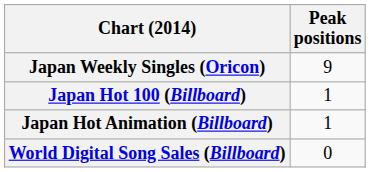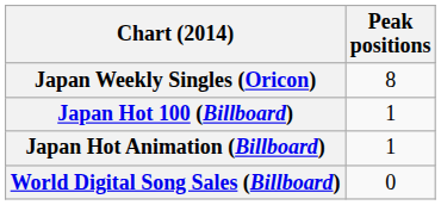 <table class="wikitable sortable plainrowheaders" style="text-align:center;">
 <tr>
 <th scope="col">Chart (2014)</th>
 <th scope="col">Peak<br>positions</th>
 </tr>
 <tr>
 <th scope="row">Japan Weekly Singles (<a href='#'>Oricon</a>)</th>
-<td>9</td>
+<td>8</td>
 </tr>
 <tr>
 <th scope="row"><a href='#'>Japan Hot 100</a> (<em><a href='#'>Billboard</a></em>)</th>
 <td>1</td>
 </tr>
 <tr>
 <th scope="row">Japan Hot Animation (<em><a href='#'>Billboard</a></em>)</th>
 <td>1</td>
 </tr>
 <tr>
 <th scope="row"><a href='#'>World Digital Song Sales</a> (<em><a href='#'>Billboard</a></em>)</th>
 <td>0</td>
 </tr>
 </table>
